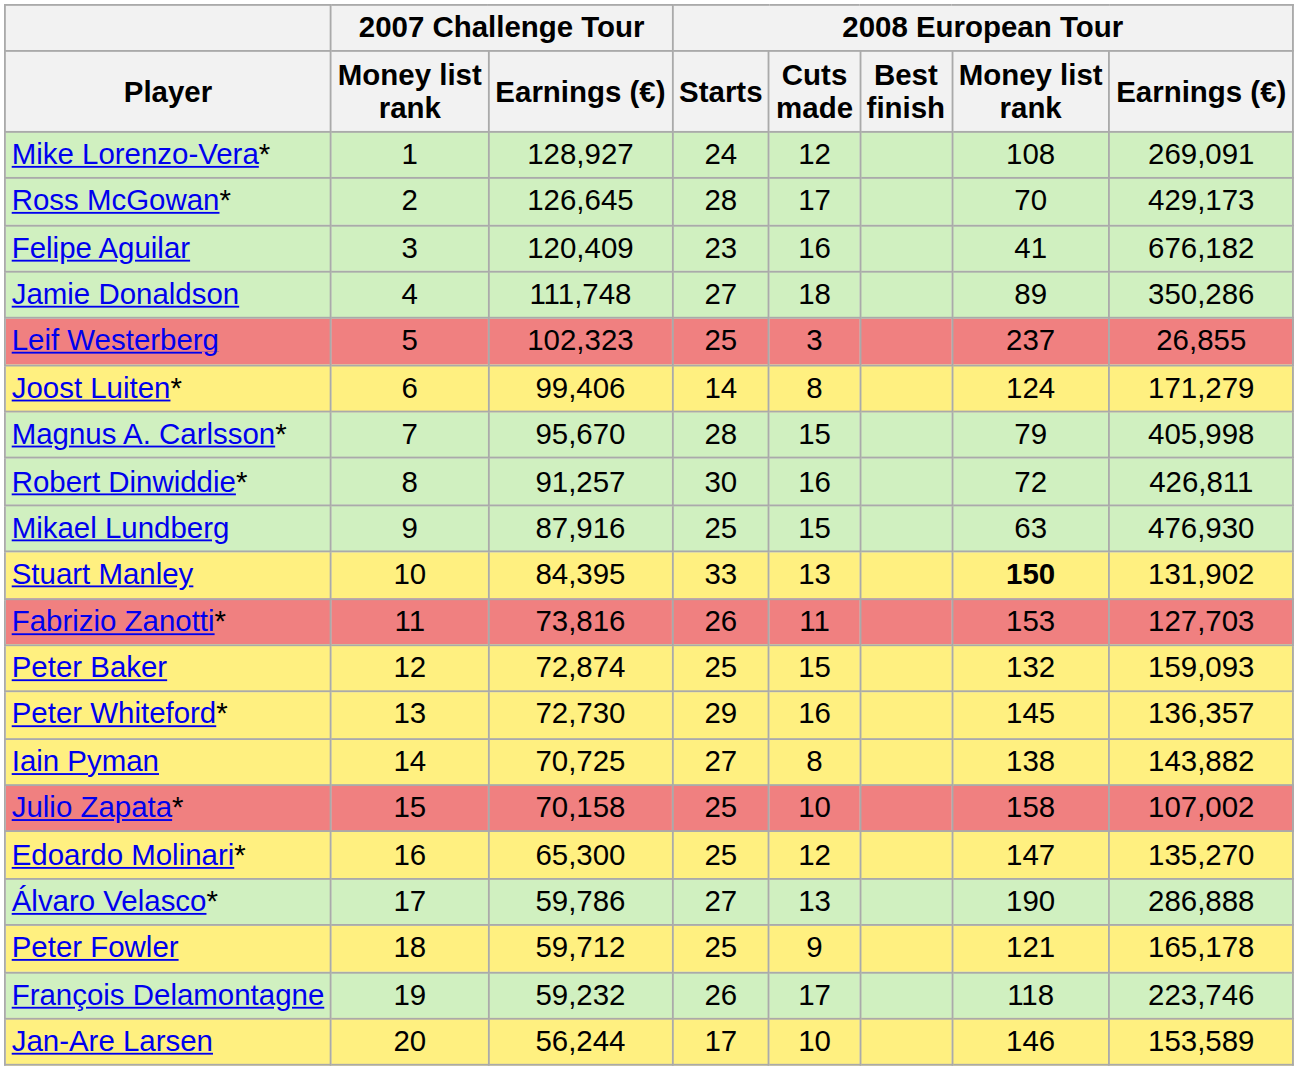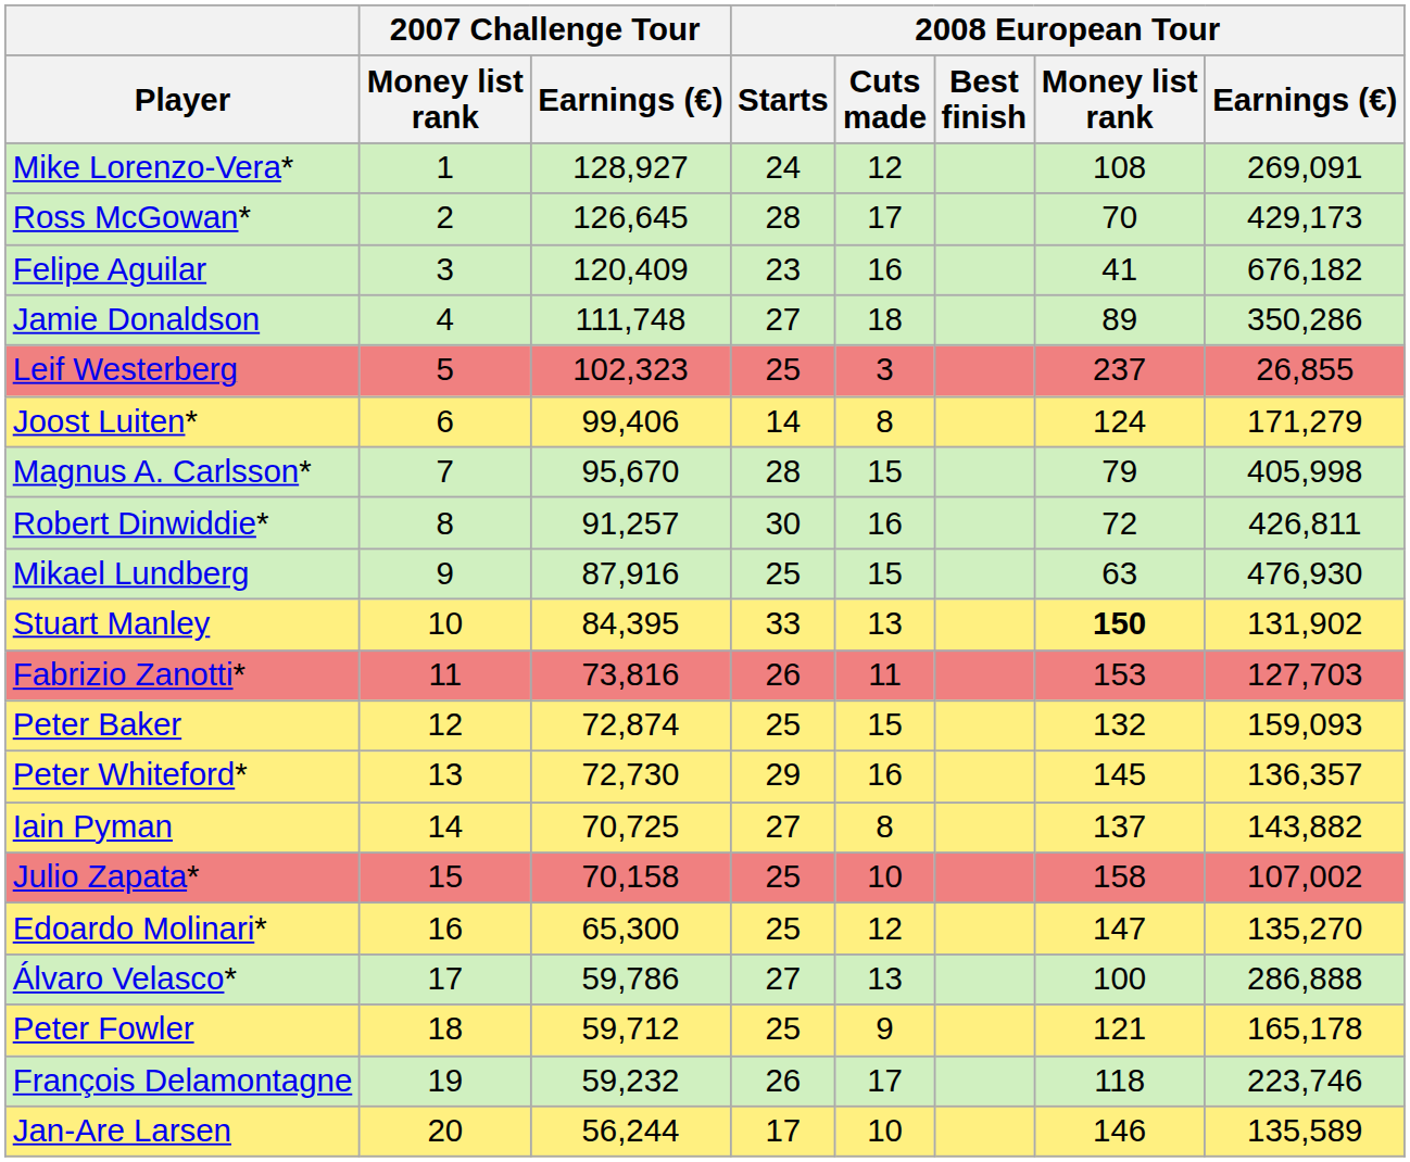 <table class="wikitable sortable" style="text-align:center">
 <tr>
 <th></th>
 <th colspan=2>2007 Challenge Tour</th>
 <th colspan=6>2008 European Tour</th>
 </tr>
 <tr>
 <th>Player</th>
 <th>Money list<br>rank</th>
 <th>Earnings (€)</th>
 <th>Starts</th>
 <th>Cuts<br>made</th>
 <th>Best<br>finish</th>
 <th>Money list<br>rank</th>
 <th>Earnings (€)</th>
 </tr>
 <tr style="background:#D0F0C0;">
 <td align=left> <a href='#'>Mike Lorenzo-Vera</a>*</td>
 <td>1</td>
 <td>128,927</td>
 <td>24</td>
 <td>12</td>
 <td></td>
 <td>108</td>
 <td>269,091</td>
 </tr>
 <tr style="background:#D0F0C0;">
 <td align=left> <a href='#'>Ross McGowan</a>*</td>
 <td>2</td>
 <td>126,645</td>
 <td>28</td>
 <td>17</td>
 <td></td>
 <td>70</td>
 <td>429,173</td>
 </tr>
 <tr style="background:#D0F0C0;">
 <td align=left> <a href='#'>Felipe Aguilar</a></td>
 <td>3</td>
 <td>120,409</td>
 <td>23</td>
 <td>16</td>
 <td></td>
 <td>41</td>
 <td>676,182</td>
 </tr>
 <tr style="background:#D0F0C0;">
 <td align=left> <a href='#'>Jamie Donaldson</a></td>
 <td>4</td>
 <td>111,748</td>
 <td>27</td>
 <td>18</td>
 <td></td>
 <td>89</td>
 <td>350,286</td>
 </tr>
 <tr style="background:#F08080;">
 <td align=left> <a href='#'>Leif Westerberg</a></td>
 <td>5</td>
 <td>102,323</td>
 <td>25</td>
 <td>3</td>
 <td></td>
 <td>237</td>
 <td>26,855</td>
 </tr>
 <tr style="background:#FFF080;">
 <td align=left> <a href='#'>Joost Luiten</a>*</td>
 <td>6</td>
 <td>99,406</td>
 <td>14</td>
 <td>8</td>
 <td></td>
 <td>124</td>
 <td>171,279</td>
 </tr>
 <tr style="background:#D0F0C0;">
 <td align=left> <a href='#'>Magnus A. Carlsson</a>*</td>
 <td>7</td>
 <td>95,670</td>
 <td>28</td>
 <td>15</td>
 <td></td>
 <td>79</td>
 <td>405,998</td>
 </tr>
 <tr style="background:#D0F0C0;">
 <td align=left> <a href='#'>Robert Dinwiddie</a>*</td>
 <td>8</td>
 <td>91,257</td>
 <td>30</td>
 <td>16</td>
 <td></td>
 <td>72</td>
 <td>426,811</td>
 </tr>
 <tr style="background:#D0F0C0;">
 <td align=left> <a href='#'>Mikael Lundberg</a></td>
 <td>9</td>
 <td>87,916</td>
 <td>25</td>
 <td>15</td>
 <td></td>
 <td>63</td>
 <td>476,930</td>
 </tr>
 <tr style="background:#FFF080;">
 <td align=left> <a href='#'>Stuart Manley</a></td>
 <td>10</td>
 <td>84,395</td>
 <td>33</td>
 <td>13</td>
 <td></td>
 <td><strong>150</strong></td>
 <td>131,902</td>
 </tr>
 <tr style="background:#F08080;">
 <td align=left> <a href='#'>Fabrizio Zanotti</a>*</td>
 <td>11</td>
 <td>73,816</td>
 <td>26</td>
 <td>11</td>
 <td></td>
 <td>153</td>
 <td>127,703</td>
 </tr>
 <tr style="background:#FFF080;">
 <td align=left> <a href='#'>Peter Baker</a></td>
 <td>12</td>
 <td>72,874</td>
 <td>25</td>
 <td>15</td>
 <td></td>
 <td>132</td>
 <td>159,093</td>
 </tr>
 <tr style="background:#FFF080;">
 <td align=left> <a href='#'>Peter Whiteford</a>*</td>
 <td>13</td>
 <td>72,730</td>
 <td>29</td>
 <td>16</td>
 <td></td>
 <td>145</td>
 <td>136,357</td>
 </tr>
 <tr style="background:#FFF080;">
 <td align=left> <a href='#'>Iain Pyman</a></td>
 <td>14</td>
 <td>70,725</td>
 <td>27</td>
 <td>8</td>
 <td></td>
-<td>138</td>
+<td>137</td>
 <td>143,882</td>
 </tr>
 <tr style="background:#F08080;">
 <td align=left> <a href='#'>Julio Zapata</a>*</td>
 <td>15</td>
 <td>70,158</td>
 <td>25</td>
 <td>10</td>
 <td></td>
 <td>158</td>
 <td>107,002</td>
 </tr>
 <tr style="background:#FFF080;">
 <td align=left> <a href='#'>Edoardo Molinari</a>*</td>
 <td>16</td>
 <td>65,300</td>
 <td>25</td>
 <td>12</td>
 <td></td>
 <td>147</td>
 <td>135,270</td>
 </tr>
 <tr style="background:#D0F0C0;">
 <td align=left> <a href='#'>Álvaro Velasco</a>*</td>
 <td>17</td>
 <td>59,786</td>
 <td>27</td>
 <td>13</td>
 <td></td>
-<td>190</td>
+<td>100</td>
 <td>286,888</td>
 </tr>
 <tr style="background:#FFF080;">
 <td align=left> <a href='#'>Peter Fowler</a></td>
 <td>18</td>
 <td>59,712</td>
 <td>25</td>
 <td>9</td>
 <td></td>
 <td>121</td>
 <td>165,178</td>
 </tr>
 <tr style="background:#D0F0C0;">
 <td align=left> <a href='#'>François Delamontagne</a></td>
 <td>19</td>
 <td>59,232</td>
 <td>26</td>
 <td>17</td>
 <td></td>
 <td>118</td>
 <td>223,746</td>
 </tr>
 <tr style="background:#FFF080;">
 <td align=left> <a href='#'>Jan-Are Larsen</a></td>
 <td>20</td>
 <td>56,244</td>
 <td>17</td>
 <td>10</td>
 <td></td>
 <td>146</td>
-<td>153,589</td>
+<td>135,589</td>
 </tr>
 </table>
